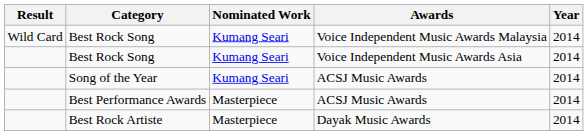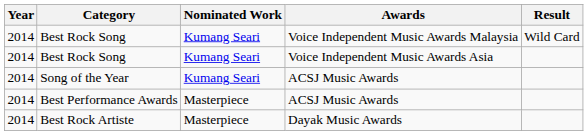 <table class="wikitable">
 <tr>
-<th>Result</th>
+<th>Year</th>
 <th>Category</th>
 <th>Nominated Work</th>
 <th>Awards</th>
-<th>Year</th>
+<th>Result</th>
 </tr>
 <tr>
-<td>Wild Card</td>
+<td>2014</td>
 <td>Best Rock Song</td>
 <td><a href='#'>Kumang Seari</a></td>
 <td>Voice Independent Music Awards Malaysia</td>
-<td>2014</td>
+<td>Wild Card</td>
 </tr>
 <tr>
-<td></td>
+<td>2014</td>
 <td>Best Rock Song</td>
 <td><a href='#'>Kumang Seari</a></td>
 <td>Voice Independent Music Awards Asia</td>
-<td>2014</td>
+<td></td>
 </tr>
 <tr>
-<td></td>
+<td>2014</td>
 <td>Song of the Year</td>
 <td><a href='#'>Kumang Seari</a></td>
 <td>ACSJ Music Awards</td>
-<td>2014</td>
+<td></td>
 </tr>
 <tr>
-<td></td>
+<td>2014</td>
 <td>Best Performance Awards</td>
 <td>Masterpiece</td>
 <td>ACSJ Music Awards</td>
-<td>2014</td>
+<td></td>
 </tr>
 <tr>
-<td></td>
+<td>2014</td>
 <td>Best Rock Artiste</td>
 <td>Masterpiece</td>
 <td>Dayak Music Awards</td>
-<td>2014</td>
+<td></td>
 </tr>
 </table>
